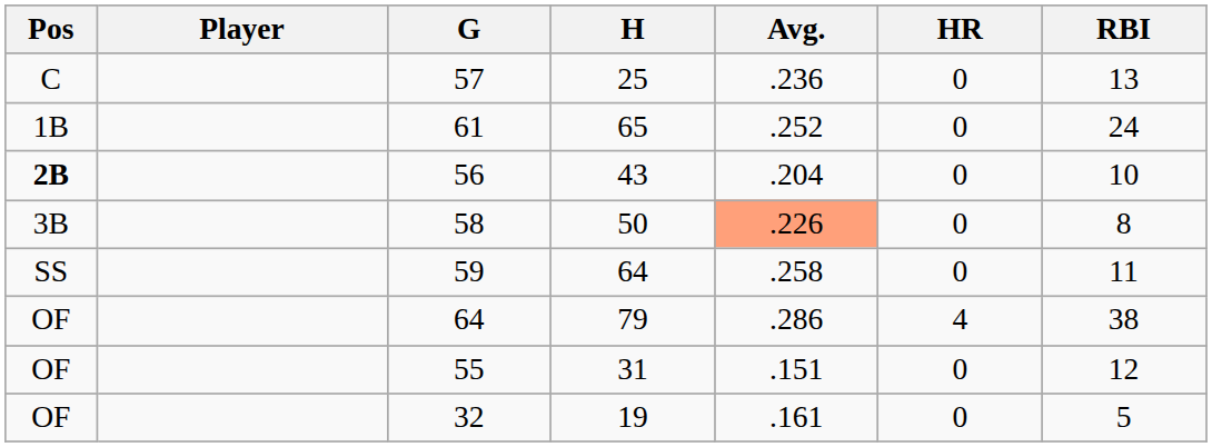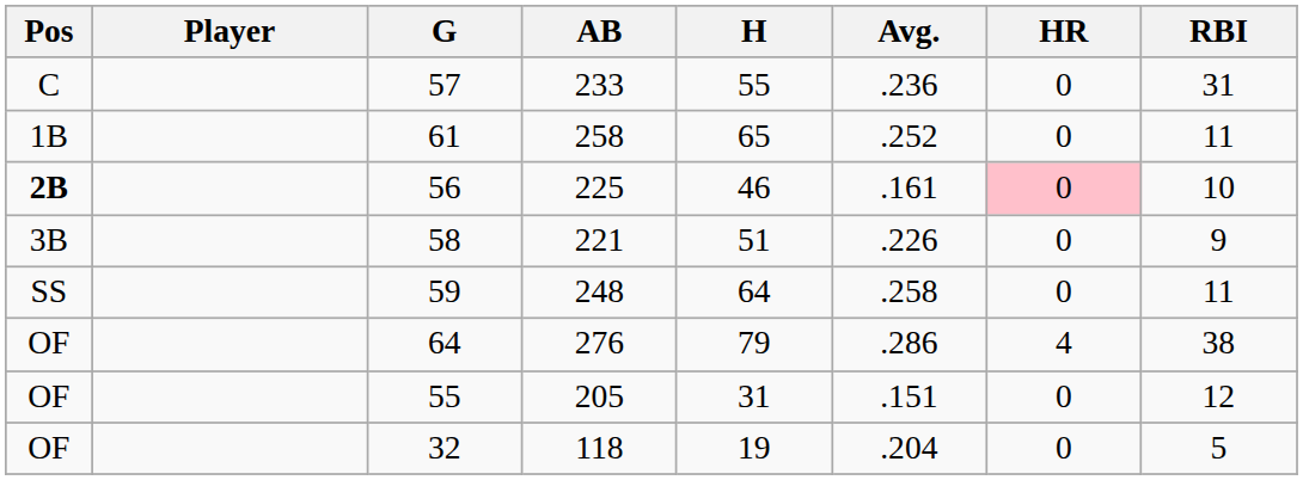 <table class="wikitable sortable">
 <tr>
 <th bgcolor="#DDDDFF" width="5%">Pos</th>
 <th bgcolor="#DDDDFF" width="16%">Player</th>
 <th bgcolor="#DDDDFF" width="9%">G</th>
+<th bgcolor="#DDDDFF" width="9%">AB</th>
 <th bgcolor="#DDDDFF" width="9%">H</th>
 <th bgcolor="#DDDDFF" width="9%">Avg.</th>
 <th bgcolor="#DDDDFF" width="9%">HR</th>
 <th bgcolor="#DDDDFF" width="9%">RBI</th>
 </tr>
 <tr align="center">
 <td>C</td>
 <td></td>
 <td>57</td>
-<td>25</td>
+<td>233</td>
+<td>55</td>
 <td>.236</td>
 <td>0</td>
-<td>13</td>
+<td>31</td>
 </tr>
 <tr align="center">
 <td>1B</td>
 <td></td>
 <td>61</td>
+<td>258</td>
 <td>65</td>
 <td>.252</td>
 <td>0</td>
-<td>24</td>
+<td>11</td>
 </tr>
 <tr align="center">
 <td><strong>2B</strong></td>
 <td></td>
 <td>56</td>
-<td>43</td>
-<td>.204</td>
-<td>0</td>
+<td>225</td>
+<td>46</td>
+<td>.161</td>
+<td style="background: pink;">0</td>
 <td>10</td>
 </tr>
 <tr align="center">
 <td>3B</td>
 <td></td>
 <td>58</td>
-<td>50</td>
-<td style="background: lightsalmon;">.226</td>
+<td>221</td>
+<td>51</td>
+<td>.226</td>
 <td>0</td>
-<td>8</td>
+<td>9</td>
 </tr>
 <tr align="center">
 <td>SS</td>
 <td></td>
 <td>59</td>
+<td>248</td>
 <td>64</td>
 <td>.258</td>
 <td>0</td>
 <td>11</td>
 </tr>
 <tr align="center">
 <td>OF</td>
 <td></td>
 <td>64</td>
+<td>276</td>
 <td>79</td>
 <td>.286</td>
 <td>4</td>
 <td>38</td>
 </tr>
 <tr align="center">
 <td>OF</td>
 <td></td>
 <td>55</td>
+<td>205</td>
 <td>31</td>
 <td>.151</td>
 <td>0</td>
 <td>12</td>
 </tr>
 <tr align="center">
 <td>OF</td>
 <td></td>
 <td>32</td>
+<td>118</td>
 <td>19</td>
-<td>.161</td>
+<td>.204</td>
 <td>0</td>
 <td>5</td>
 </tr>
 </table>
